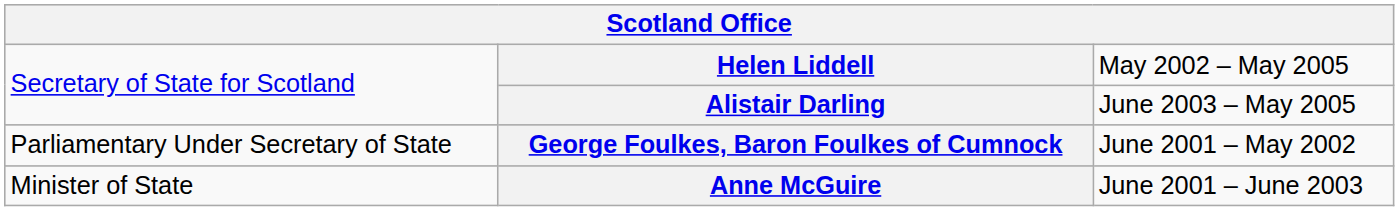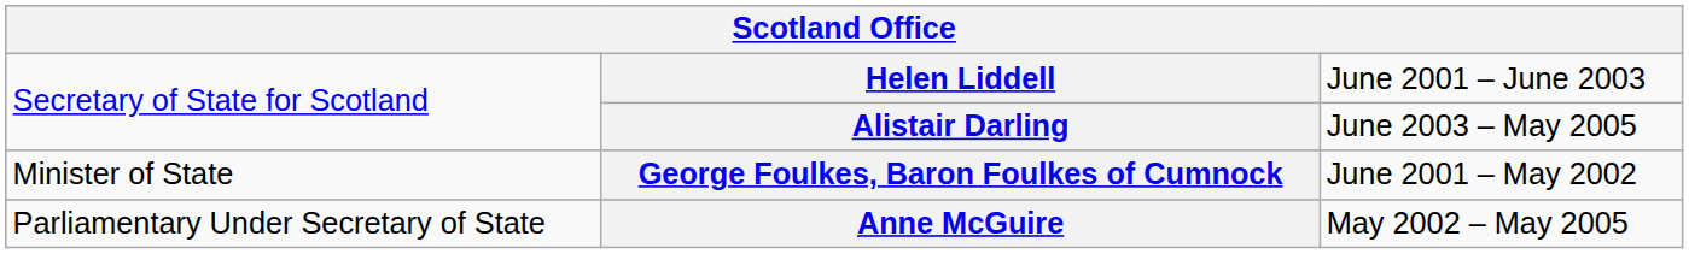 <table class="wikitable plainrowheaders" width=100% style="max-width:55em;">
 <tr>
 <th colspan=4><a href='#'>Scotland Office</a></th>
 </tr>
 <tr>
 <td rowspan="2"><a href='#'>Secretary of State for Scotland</a></td>
 <th scope="row" style="font-weight:bold;"><a href='#'>Helen Liddell</a></th>
-<td>May 2002 – May 2005</td>
+<td>June 2001 – June 2003</td>
 </tr>
 <tr>
 <th scope="row" style="font-weight:bold;"><a href='#'>Alistair Darling</a></th>
 <td>June 2003 – May 2005</td>
 </tr>
 <tr>
-<td>Parliamentary Under Secretary of State</td>
+<td>Minister of State</td>
 <th scope="row"><a href='#'>George Foulkes, Baron Foulkes of Cumnock</a></th>
 <td>June 2001 – May 2002</td>
 </tr>
 <tr>
-<td>Minister of State</td>
+<td>Parliamentary Under Secretary of State</td>
 <th scope="row"><a href='#'>Anne McGuire</a></th>
-<td>June 2001 – June 2003</td>
+<td>May 2002 – May 2005</td>
 </tr>
 </table>
